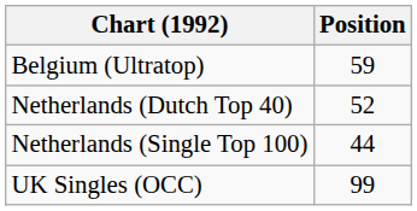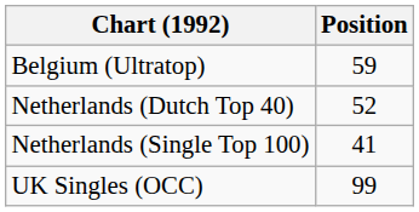 <table class="wikitable sortable">
 <tr>
 <th>Chart (1992)</th>
 <th>Position</th>
 </tr>
 <tr>
 <td>Belgium (Ultratop)</td>
 <td align="center">59</td>
 </tr>
 <tr>
 <td>Netherlands (Dutch Top 40)</td>
 <td align="center">52</td>
 </tr>
 <tr>
 <td>Netherlands (Single Top 100)</td>
-<td align="center">44</td>
+<td align="center">41</td>
 </tr>
 <tr>
 <td>UK Singles (OCC)</td>
 <td align="center">99</td>
 </tr>
 </table>
